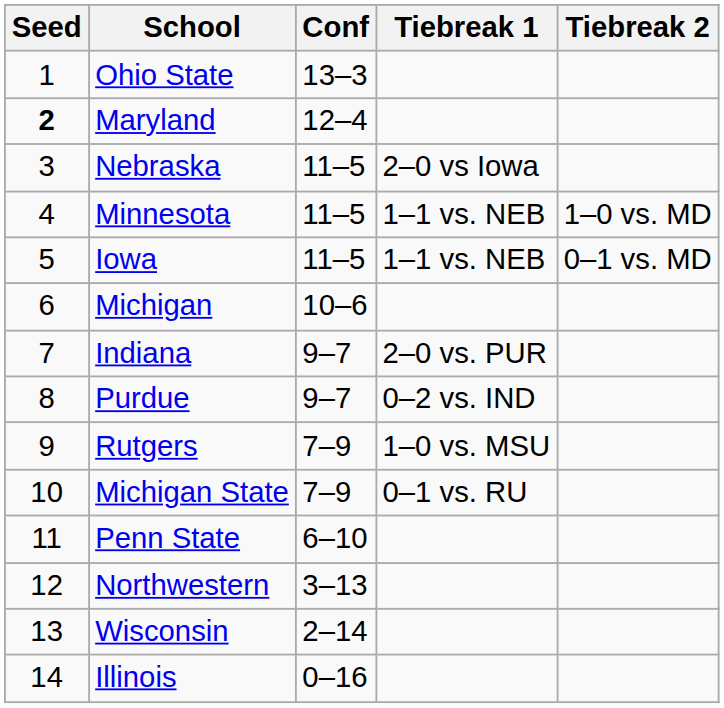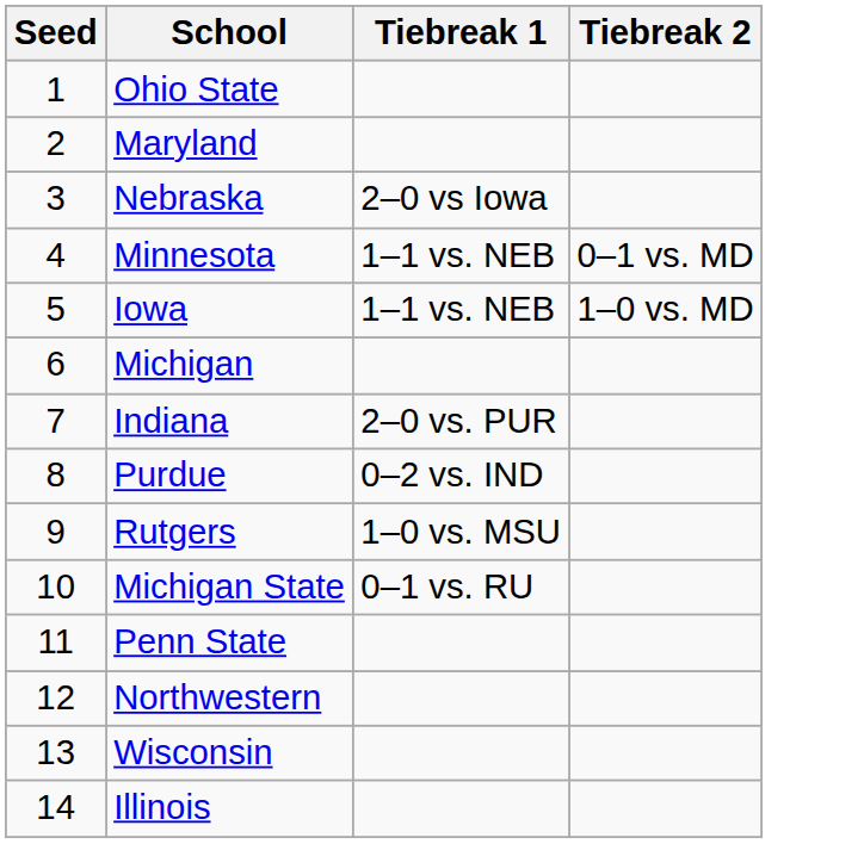 <table class="wikitable">
 <tr style="background:#efefef;">
 <th>Seed</th>
 <th>School</th>
-<th>Conf</th>
 <th>Tiebreak 1</th>
 <th>Tiebreak 2</th>
 </tr>
 <tr>
 <td align=center>1</td>
 <td><a href='#'>Ohio State</a></td>
-<td>13–3</td>
 <td></td>
 <td></td>
 </tr>
 <tr>
-<td align=center><strong>2</strong></td>
+<td align=center>2</td>
 <td><a href='#'>Maryland</a></td>
-<td>12–4</td>
 <td></td>
 <td></td>
 </tr>
 <tr>
 <td align=center>3</td>
 <td><a href='#'>Nebraska</a></td>
-<td>11–5</td>
 <td>2–0 vs Iowa</td>
 <td></td>
 </tr>
 <tr>
 <td align=center>4</td>
 <td><a href='#'>Minnesota</a></td>
-<td>11–5</td>
+<td>1–1 vs. NEB</td>
+<td>0–1 vs. MD</td>
+</tr>
+<tr>
+<td align=center>5</td>
+<td><a href='#'>Iowa</a></td>
 <td>1–1 vs. NEB</td>
 <td>1–0 vs. MD</td>
 </tr>
 <tr>
-<td align=center>5</td>
-<td><a href='#'>Iowa</a></td>
-<td>11–5</td>
-<td>1–1 vs. NEB</td>
-<td>0–1 vs. MD</td>
-</tr>
-<tr>
 <td align=center>6</td>
 <td><a href='#'>Michigan</a></td>
-<td>10–6</td>
 <td></td>
 <td></td>
 </tr>
 <tr>
 <td align=center>7</td>
 <td><a href='#'>Indiana</a></td>
-<td>9–7</td>
 <td>2–0 vs. PUR</td>
 <td></td>
 </tr>
 <tr>
 <td align=center>8</td>
 <td><a href='#'>Purdue</a></td>
-<td>9–7</td>
 <td>0–2 vs. IND</td>
 <td></td>
 </tr>
 <tr>
 <td align=center>9</td>
 <td><a href='#'>Rutgers</a></td>
-<td>7–9</td>
 <td>1–0 vs. MSU</td>
 <td></td>
 </tr>
 <tr>
 <td align=center>10</td>
 <td><a href='#'>Michigan State</a></td>
-<td>7–9</td>
 <td>0–1 vs. RU</td>
 <td></td>
 </tr>
 <tr>
 <td align=center>11</td>
 <td><a href='#'>Penn State</a></td>
-<td>6–10</td>
 <td></td>
 <td></td>
 </tr>
 <tr>
 <td align=center>12</td>
 <td><a href='#'>Northwestern</a></td>
-<td>3–13</td>
 <td></td>
 <td></td>
 </tr>
 <tr>
 <td align=center>13</td>
 <td><a href='#'>Wisconsin</a></td>
-<td>2–14</td>
 <td></td>
 <td></td>
 </tr>
 <tr>
 <td align=center>14</td>
 <td><a href='#'>Illinois</a></td>
-<td>0–16</td>
 <td></td>
 <td></td>
 </tr>
 </table>
